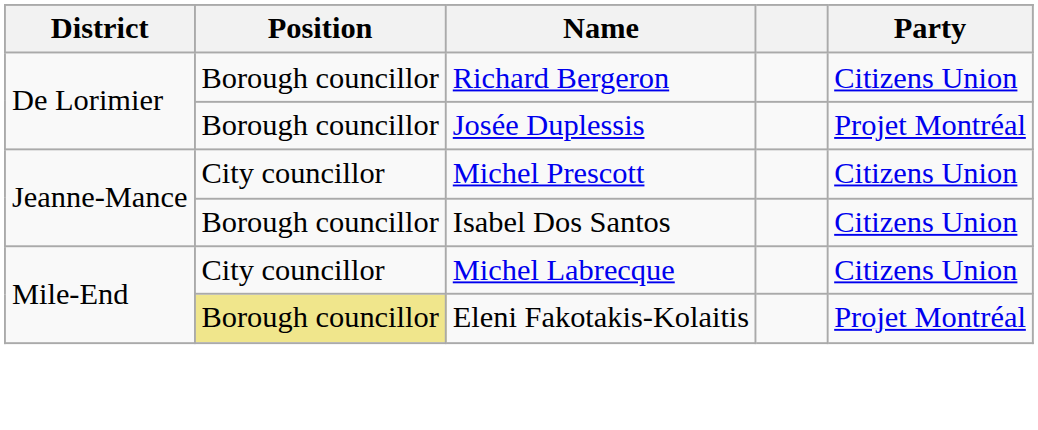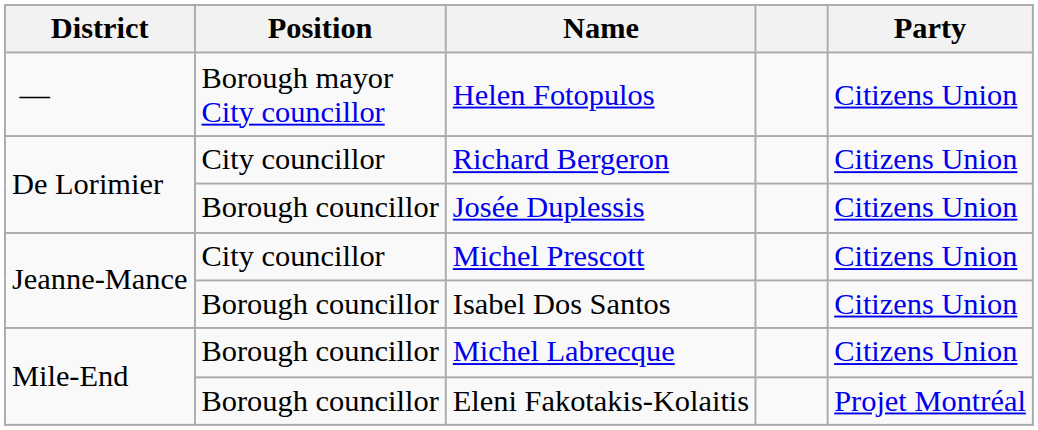 <table class="wikitable" border="1">
 <tr>
 <th>District</th>
 <th>Position</th>
 <th>Name</th>
 <th width="30px"> </th>
 <th>Party</th>
 </tr>
 <tr>
+<td> —</td>
+<td>Borough mayor<br><a href='#'>City councillor</a></td>
+<td><a href='#'>Helen Fotopulos</a></td>
+<td> </td>
+<td><a href='#'>Citizens Union</a></td>
+</tr>
+<tr>
 <td rowspan=2>De Lorimier</td>
-<td>Borough councillor</td>
+<td>City councillor</td>
 <td><a href='#'>Richard Bergeron</a></td>
 <td> </td>
 <td><a href='#'>Citizens Union</a></td>
 </tr>
 <tr>
 <td>Borough councillor</td>
 <td><a href='#'>Josée Duplessis</a></td>
 <td> </td>
-<td><a href='#'>Projet Montréal</a></td>
+<td><a href='#'>Citizens Union</a></td>
 </tr>
 <tr>
 <td rowspan=2>Jeanne-Mance</td>
 <td>City councillor</td>
 <td><a href='#'>Michel Prescott</a></td>
 <td> </td>
 <td><a href='#'>Citizens Union</a></td>
 </tr>
 <tr>
 <td>Borough councillor</td>
 <td>Isabel Dos Santos</td>
 <td> </td>
 <td><a href='#'>Citizens Union</a></td>
 </tr>
 <tr>
 <td rowspan=2>Mile-End</td>
-<td>City councillor</td>
+<td>Borough councillor</td>
 <td><a href='#'>Michel Labrecque</a></td>
 <td> </td>
 <td><a href='#'>Citizens Union</a></td>
 </tr>
 <tr>
-<td style="background: khaki;">Borough councillor</td>
+<td>Borough councillor</td>
 <td>Eleni Fakotakis-Kolaitis</td>
 <td> </td>
 <td><a href='#'>Projet Montréal</a></td>
 </tr>
 </table>
